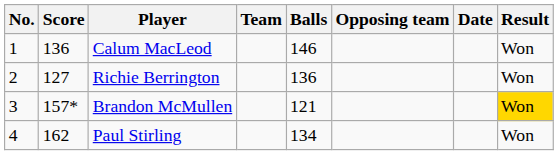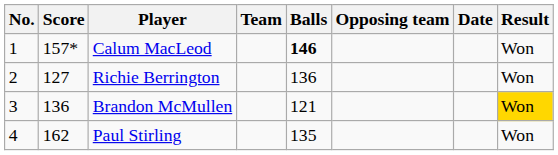 <table class="wikitable sortable" style="font-size:95%">
 <tr>
 <th>No.</th>
 <th>Score</th>
 <th>Player</th>
 <th>Team</th>
 <th>Balls</th>
 <th>Opposing team</th>
 <th>Date</th>
 <th>Result</th>
 </tr>
 <tr>
 <td>1</td>
-<td>136</td>
+<td>157*</td>
 <td><a href='#'>Calum MacLeod</a></td>
 <td></td>
-<td> 146</td>
+<td><strong> 146</strong></td>
 <td></td>
 <td></td>
 <td>Won</td>
 </tr>
 <tr>
 <td>2</td>
 <td>127</td>
 <td><a href='#'>Richie Berrington</a></td>
 <td></td>
 <td> 136</td>
 <td></td>
 <td></td>
 <td>Won</td>
 </tr>
 <tr>
 <td>3</td>
-<td>157*</td>
+<td>136</td>
 <td><a href='#'>Brandon McMullen</a></td>
 <td></td>
 <td> 121</td>
 <td></td>
 <td></td>
 <td style="background: gold;">Won</td>
 </tr>
 <tr>
 <td>4</td>
 <td>162</td>
 <td><a href='#'>Paul Stirling</a></td>
 <td></td>
-<td> 134</td>
+<td> 135</td>
 <td></td>
 <td></td>
 <td>Won</td>
 </tr>
 </table>
